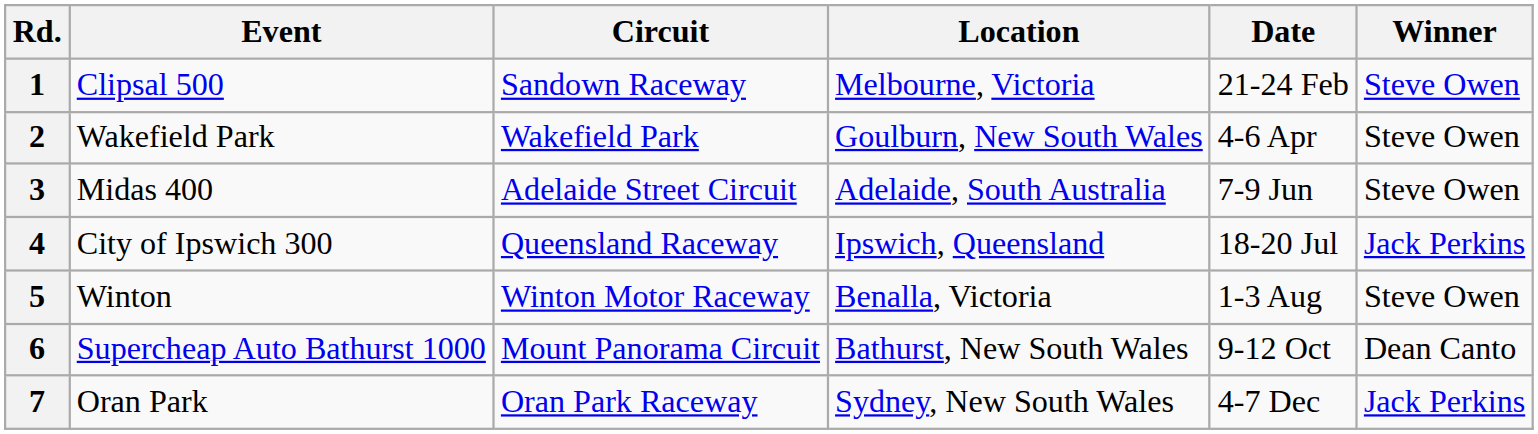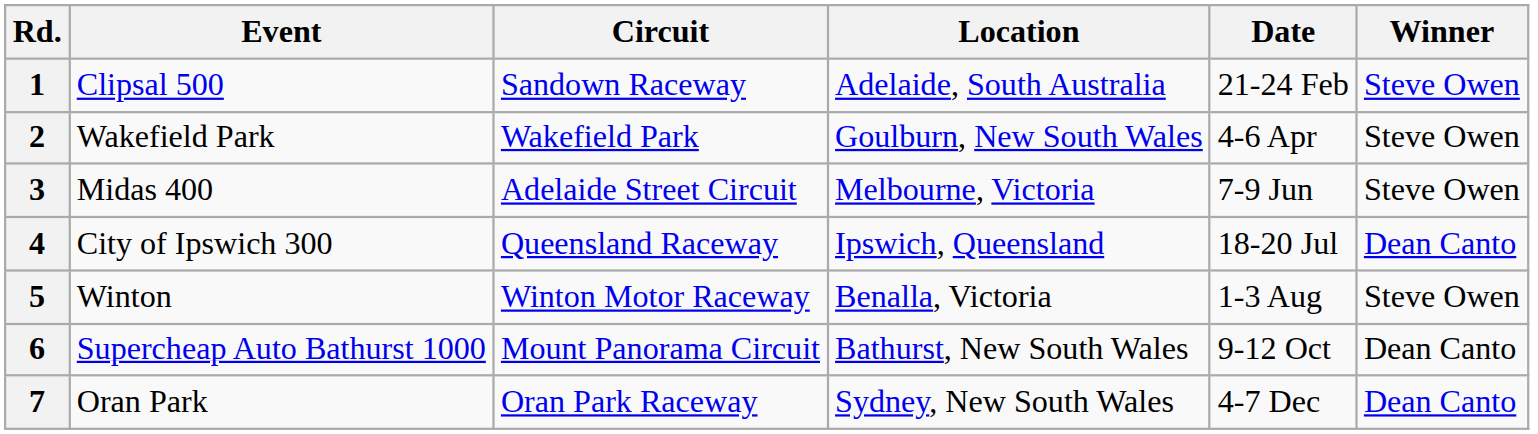 <table class="wikitable" style="font-size: 90%">
 <tr>
 <th>Rd.</th>
 <th>Event</th>
 <th>Circuit</th>
 <th>Location</th>
 <th>Date</th>
 <th>Winner</th>
 </tr>
 <tr>
 <th>1</th>
 <td> <a href='#'>Clipsal 500</a></td>
 <td><a href='#'>Sandown Raceway</a></td>
-<td><a href='#'>Melbourne</a>, <a href='#'>Victoria</a></td>
+<td><a href='#'>Adelaide</a>, <a href='#'>South Australia</a></td>
 <td>21-24 Feb</td>
 <td><a href='#'>Steve Owen</a></td>
 </tr>
 <tr>
 <th>2</th>
 <td> Wakefield Park</td>
 <td><a href='#'>Wakefield Park</a></td>
 <td><a href='#'>Goulburn</a>, <a href='#'>New South Wales</a></td>
 <td>4-6 Apr</td>
 <td>Steve Owen</td>
 </tr>
 <tr>
 <th>3</th>
 <td> Midas 400</td>
 <td><a href='#'>Adelaide Street Circuit</a></td>
-<td><a href='#'>Adelaide</a>, <a href='#'>South Australia</a></td>
+<td><a href='#'>Melbourne</a>, <a href='#'>Victoria</a></td>
 <td>7-9 Jun</td>
 <td>Steve Owen</td>
 </tr>
 <tr>
 <th>4</th>
 <td> City of Ipswich 300</td>
 <td><a href='#'>Queensland Raceway</a></td>
 <td><a href='#'>Ipswich</a>, <a href='#'>Queensland</a></td>
 <td>18-20 Jul</td>
-<td><a href='#'>Jack Perkins</a></td>
+<td><a href='#'>Dean Canto</a></td>
 </tr>
 <tr>
 <th>5</th>
 <td> Winton</td>
 <td><a href='#'>Winton Motor Raceway</a></td>
 <td><a href='#'>Benalla</a>, Victoria</td>
 <td>1-3 Aug</td>
 <td>Steve Owen</td>
 </tr>
 <tr>
 <th>6</th>
 <td> <a href='#'>Supercheap Auto Bathurst 1000</a></td>
 <td><a href='#'>Mount Panorama Circuit</a></td>
 <td><a href='#'>Bathurst</a>, New South Wales</td>
 <td>9-12 Oct</td>
 <td>Dean Canto</td>
 </tr>
 <tr>
 <th>7</th>
 <td> Oran Park</td>
 <td><a href='#'>Oran Park Raceway</a></td>
 <td><a href='#'>Sydney</a>, New South Wales</td>
 <td>4-7 Dec</td>
-<td><a href='#'>Jack Perkins</a></td>
+<td><a href='#'>Dean Canto</a></td>
 </tr>
 </table>
